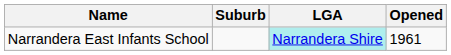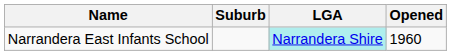 <table class="wikitable sortable">
 <tr>
 <th>Name</th>
 <th>Suburb</th>
 <th>LGA</th>
 <th>Opened</th>
 </tr>
 <tr>
 <td>Narrandera East Infants School</td>
 <td></td>
 <td style="background: paleturquoise;"><a href='#'>Narrandera Shire</a></td>
-<td>1961</td>
+<td>1960</td>
 </tr>
 </table>
